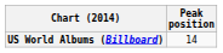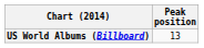 <table class="wikitable sortable plainrowheaders" style="text-align:center">
 <tr>
 <th scope="col">Chart (2014)</th>
 <th scope="col">Peak<br>position</th>
 </tr>
 <tr>
 <th scope="row">US World Albums (<em><a href='#'>Billboard</a></em>)</th>
-<td>14</td>
+<td>13</td>
 </tr>
 </table>
